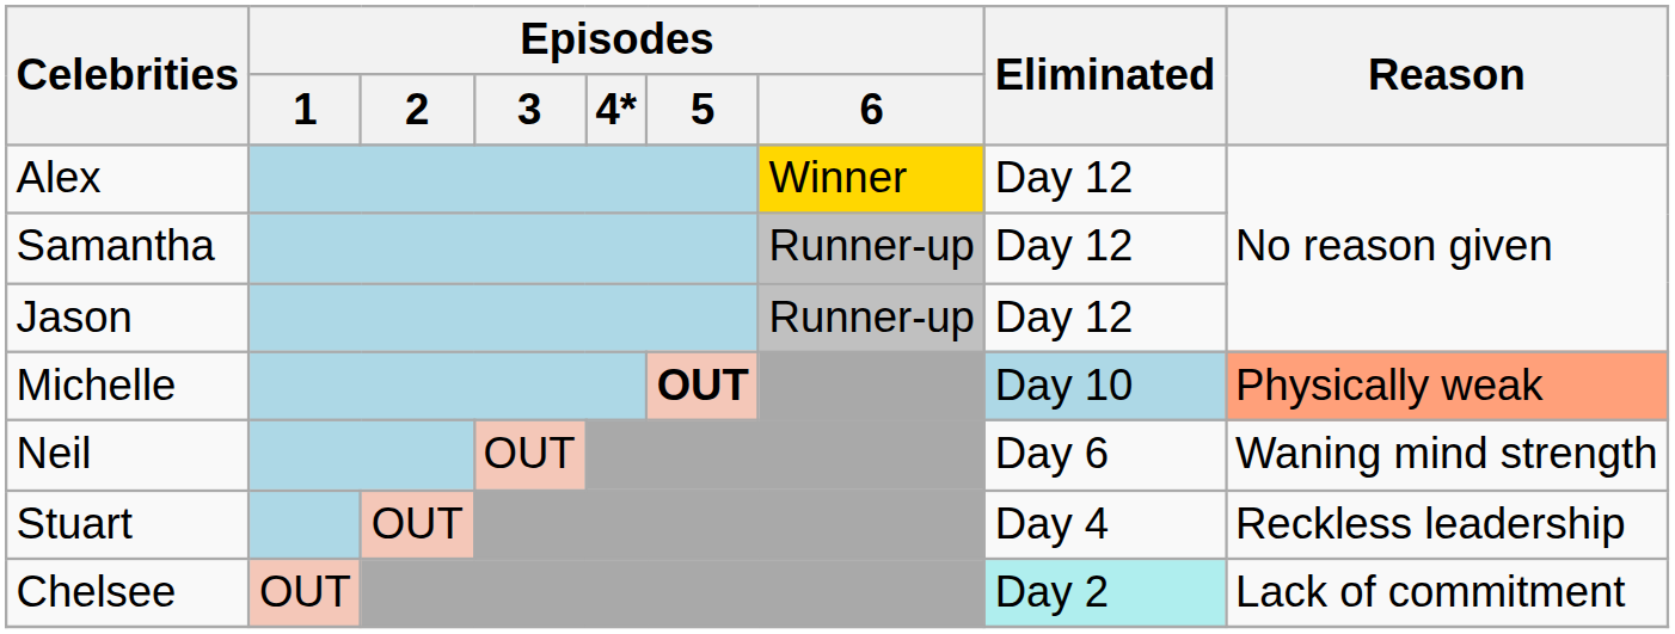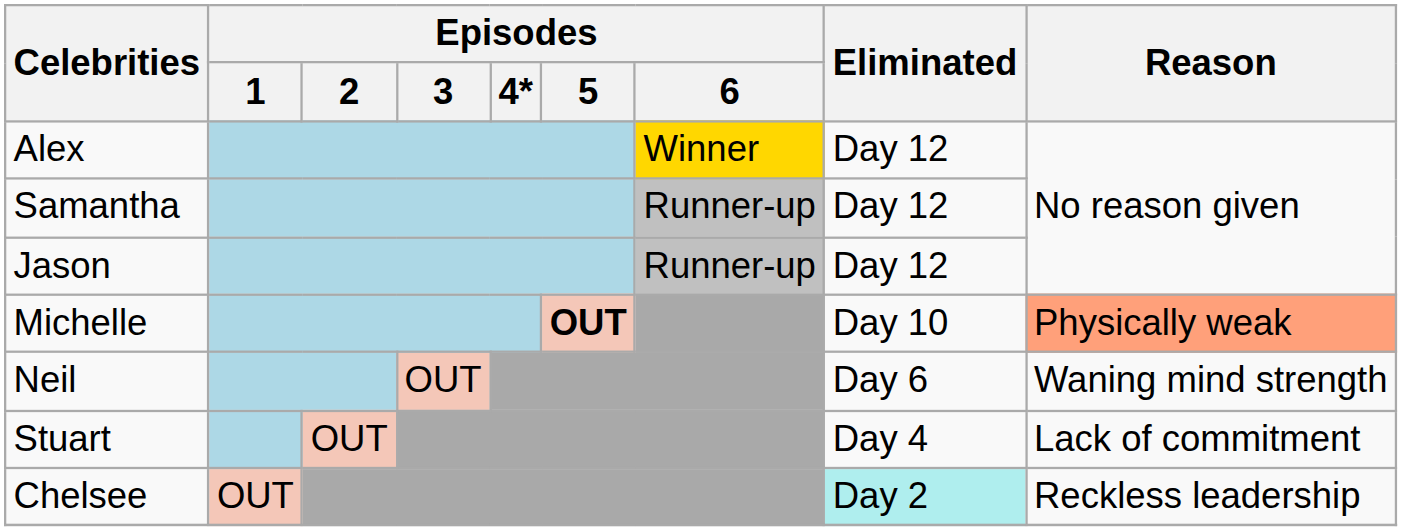 <table class="wikitable" style="text-align:center,font-size:small">
 <tr>
 <th rowspan=2>Celebrities</th>
 <th colspan="6">Episodes</th>
 <th rowspan=2>Eliminated</th>
 <th rowspan=2>Reason</th>
 </tr>
 <tr>
 <th style="width:2em">1</th>
 <th>2</th>
 <th>3</th>
 <th>4*</th>
 <th>5</th>
 <th>6</th>
 </tr>
 <tr>
 <td>Alex</td>
 <td colspan=5 bgcolor="lightblue"></td>
 <td style="background:gold;">Winner</td>
 <td>Day 12</td>
 <td rowspan=3>No reason given</td>
 </tr>
 <tr>
 <td>Samantha</td>
 <td colspan=5 bgcolor="lightblue"></td>
 <td style="background:silver;">Runner-up</td>
 <td>Day 12</td>
 </tr>
 <tr>
 <td>Jason</td>
 <td colspan=5 bgcolor="lightblue"></td>
 <td style="background:silver;">Runner-up</td>
 <td>Day 12</td>
 </tr>
 <tr>
 <td>Michelle</td>
 <td colspan=4 bgcolor="lightblue"></td>
 <td bgcolor="#f4c7b8"><strong>OUT</strong></td>
 <td colspan="1" style="background:darkgrey;"></td>
-<td style="background: lightblue;">Day 10</td>
+<td>Day 10</td>
 <td style="background: lightsalmon;">Physically weak</td>
 </tr>
 <tr>
 <td>Neil</td>
 <td colspan=2 bgcolor="lightblue"></td>
 <td bgcolor="#f4c7b8">OUT</td>
 <td colspan="3" style="background:darkgrey;"></td>
 <td>Day 6</td>
 <td>Waning mind strength</td>
 </tr>
 <tr>
 <td>Stuart</td>
 <td bgcolor="lightblue"></td>
 <td bgcolor="#f4c7b8">OUT</td>
 <td colspan="4" style="background:darkgrey;"></td>
 <td>Day 4</td>
-<td>Reckless leadership</td>
+<td>Lack of commitment</td>
 </tr>
 <tr>
 <td>Chelsee</td>
 <td bgcolor="#f4c7b8">OUT</td>
 <td colspan="5" style="background:darkgrey;"></td>
 <td style="background: paleturquoise;">Day 2</td>
-<td>Lack of commitment</td>
+<td>Reckless leadership</td>
 </tr>
 <tr>
 </tr>
 </table>
